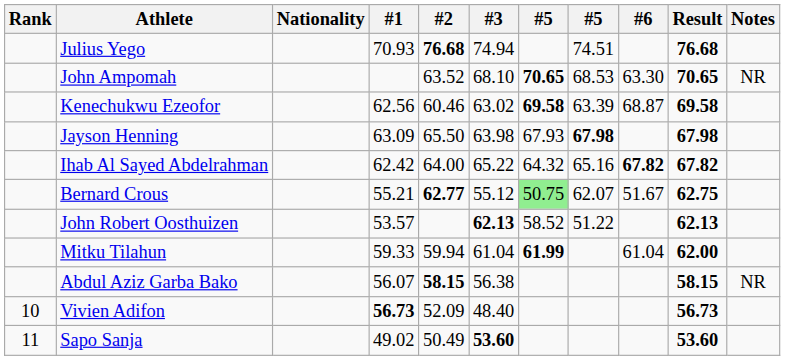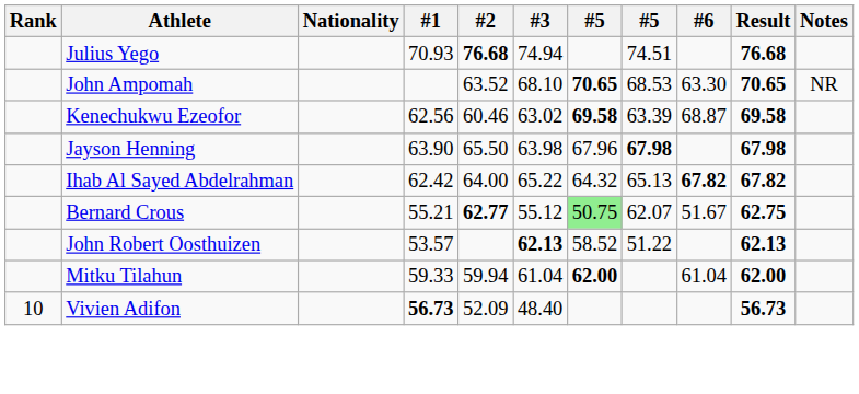 <table class="wikitable sortable" style="text-align:center">
 <tr>
 <th>Rank</th>
 <th>Athlete</th>
 <th>Nationality</th>
 <th>#1</th>
 <th>#2</th>
 <th>#3</th>
 <th>#5</th>
 <th>#5</th>
 <th>#6</th>
 <th>Result</th>
 <th>Notes</th>
 </tr>
 <tr>
 <td></td>
 <td align=left><a href='#'>Julius Yego</a></td>
 <td align=left></td>
 <td>70.93</td>
 <td><strong>76.68</strong></td>
 <td>74.94</td>
 <td></td>
 <td>74.51</td>
 <td></td>
 <td><strong>76.68</strong></td>
 <td></td>
 </tr>
 <tr>
 <td></td>
 <td align=left><a href='#'>John Ampomah</a></td>
 <td align=left></td>
 <td></td>
 <td>63.52</td>
 <td>68.10</td>
 <td><strong>70.65</strong></td>
 <td>68.53</td>
 <td>63.30</td>
 <td><strong>70.65</strong></td>
 <td>NR</td>
 </tr>
 <tr>
 <td></td>
 <td align=left><a href='#'>Kenechukwu Ezeofor</a></td>
 <td align=left></td>
 <td>62.56</td>
 <td>60.46</td>
 <td>63.02</td>
 <td><strong>69.58</strong></td>
 <td>63.39</td>
 <td>68.87</td>
 <td><strong>69.58</strong></td>
 <td></td>
 </tr>
 <tr>
 <td></td>
 <td align=left><a href='#'>Jayson Henning</a></td>
 <td align=left></td>
-<td>63.09</td>
+<td>63.90</td>
 <td>65.50</td>
 <td>63.98</td>
-<td>67.93</td>
+<td>67.96</td>
 <td><strong>67.98</strong></td>
 <td></td>
 <td><strong>67.98</strong></td>
 <td></td>
 </tr>
 <tr>
 <td></td>
 <td align=left><a href='#'>Ihab Al Sayed Abdelrahman</a></td>
 <td align=left></td>
 <td>62.42</td>
 <td>64.00</td>
 <td>65.22</td>
 <td>64.32</td>
-<td>65.16</td>
+<td>65.13</td>
 <td><strong>67.82</strong></td>
 <td><strong>67.82</strong></td>
 <td></td>
 </tr>
 <tr>
 <td></td>
 <td align=left><a href='#'>Bernard Crous</a></td>
 <td align=left></td>
 <td>55.21</td>
 <td><strong>62.77</strong></td>
 <td>55.12</td>
 <td style="background: lightgreen;">50.75</td>
 <td>62.07</td>
 <td>51.67</td>
 <td><strong>62.75</strong></td>
 <td></td>
 </tr>
 <tr>
 <td></td>
 <td align=left><a href='#'>John Robert Oosthuizen</a></td>
 <td align=left></td>
 <td>53.57</td>
 <td></td>
 <td><strong>62.13</strong></td>
 <td>58.52</td>
 <td>51.22</td>
 <td></td>
 <td><strong>62.13</strong></td>
 <td></td>
 </tr>
 <tr>
 <td></td>
 <td align=left><a href='#'>Mitku Tilahun</a></td>
 <td align=left></td>
 <td>59.33</td>
 <td>59.94</td>
 <td>61.04</td>
-<td><strong>61.99</strong></td>
+<td><strong>62.00</strong></td>
 <td></td>
 <td>61.04</td>
 <td><strong>62.00</strong></td>
 <td></td>
-</tr>
-<tr>
-<td></td>
-<td align=left><a href='#'>Abdul Aziz Garba Bako</a></td>
-<td align=left></td>
-<td>56.07</td>
-<td><strong>58.15</strong></td>
-<td>56.38</td>
-<td></td>
-<td></td>
-<td></td>
-<td><strong>58.15</strong></td>
-<td>NR</td>
 </tr>
 <tr>
 <td>10</td>
 <td align=left><a href='#'>Vivien Adifon</a></td>
 <td align=left></td>
 <td><strong>56.73</strong></td>
 <td>52.09</td>
 <td>48.40</td>
 <td></td>
 <td></td>
 <td></td>
 <td><strong>56.73</strong></td>
 <td></td>
 </tr>
-<tr>
-<td>11</td>
-<td align=left><a href='#'>Sapo Sanja</a></td>
-<td align=left></td>
-<td>49.02</td>
-<td>50.49</td>
-<td><strong>53.60</strong></td>
-<td></td>
-<td></td>
-<td></td>
-<td><strong>53.60</strong></td>
-<td></td>
-</tr>
 </table>
